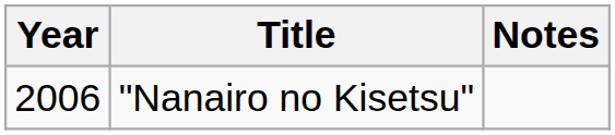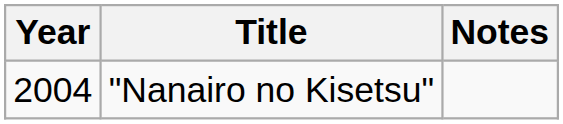 <table class="wikitable">
 <tr>
 <th>Year</th>
 <th>Title</th>
 <th>Notes</th>
 </tr>
 <tr>
-<td>2006</td>
+<td>2004</td>
 <td>"Nanairo no Kisetsu"</td>
 <td></td>
 </tr>
 </table>
